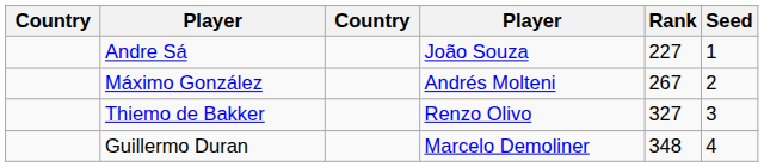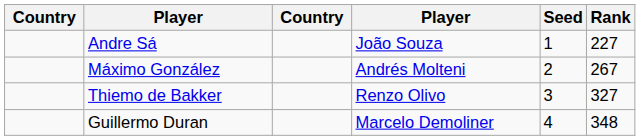 <table class="sortable wikitable">
 <tr>
 <th width="70">Country</th>
 <th width="175">Player</th>
 <th width="70">Country</th>
 <th width="175">Player</th>
+<th>Seed</th>
 <th>Rank</th>
-<th>Seed</th>
 </tr>
 <tr>
 <td></td>
 <td><a href='#'>Andre Sá</a></td>
 <td></td>
 <td><a href='#'>João Souza</a></td>
+<td>1</td>
 <td>227</td>
-<td>1</td>
 </tr>
 <tr>
 <td></td>
 <td><a href='#'>Máximo González</a></td>
 <td></td>
 <td><a href='#'>Andrés Molteni</a></td>
+<td>2</td>
 <td>267</td>
-<td>2</td>
 </tr>
 <tr>
 <td></td>
 <td><a href='#'>Thiemo de Bakker</a></td>
 <td></td>
 <td><a href='#'>Renzo Olivo</a></td>
+<td>3</td>
 <td>327</td>
-<td>3</td>
 </tr>
 <tr>
 <td></td>
 <td>Guillermo Duran</td>
 <td></td>
 <td><a href='#'>Marcelo Demoliner</a></td>
+<td>4</td>
 <td>348</td>
-<td>4</td>
 </tr>
 </table>
